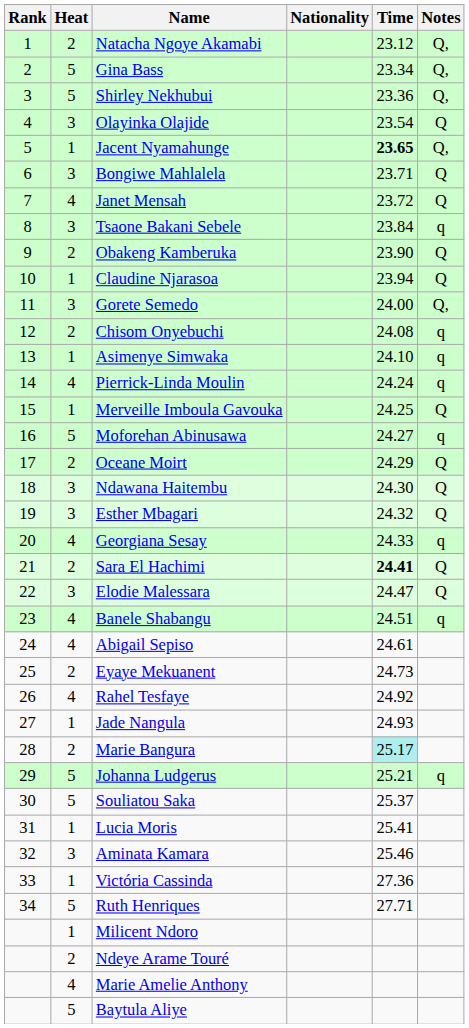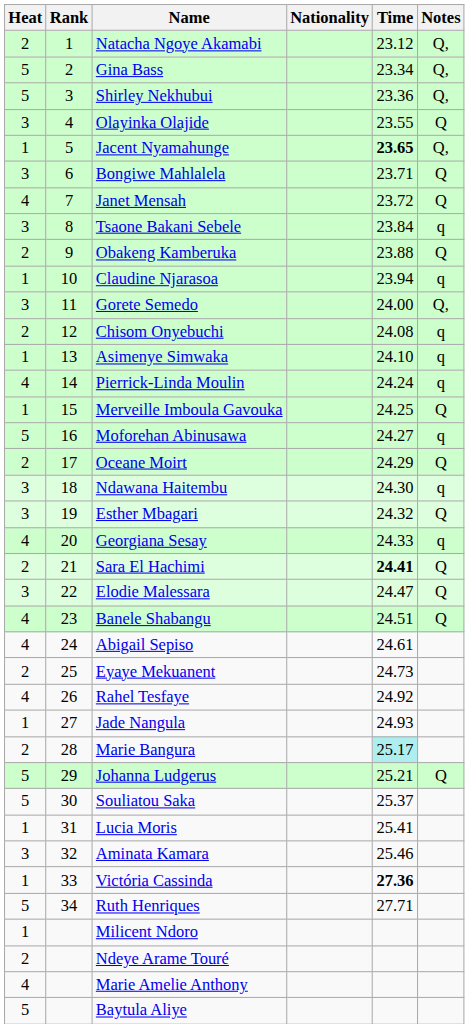 <table class="wikitable sortable" style="text-align:center">
 <tr>
+<th>Heat</th>
 <th>Rank</th>
-<th>Heat</th>
 <th>Name</th>
 <th>Nationality</th>
 <th>Time</th>
 <th>Notes</th>
 </tr>
 <tr bgcolor=ccffcc>
+<td>2</td>
 <td>1</td>
-<td>2</td>
 <td align=left><a href='#'>Natacha Ngoye Akamabi</a></td>
 <td align=left></td>
 <td>23.12</td>
 <td>Q, </td>
 </tr>
 <tr bgcolor=ccffcc>
+<td>5</td>
 <td>2</td>
-<td>5</td>
 <td align=left><a href='#'>Gina Bass</a></td>
 <td align=left></td>
 <td>23.34</td>
 <td>Q, </td>
 </tr>
 <tr bgcolor=ccffcc>
+<td>5</td>
 <td>3</td>
-<td>5</td>
 <td align=left><a href='#'>Shirley Nekhubui</a></td>
 <td align=left></td>
 <td>23.36</td>
 <td>Q, </td>
 </tr>
 <tr bgcolor=ccffcc>
+<td>3</td>
 <td>4</td>
-<td>3</td>
 <td align=left><a href='#'>Olayinka Olajide</a></td>
 <td align=left></td>
-<td>23.54</td>
+<td>23.55</td>
 <td>Q</td>
 </tr>
 <tr bgcolor=ccffcc>
+<td>1</td>
 <td>5</td>
-<td>1</td>
 <td align=left><a href='#'>Jacent Nyamahunge</a></td>
 <td align=left></td>
 <td><strong>23.65</strong></td>
 <td>Q, </td>
 </tr>
 <tr bgcolor=ccffcc>
+<td>3</td>
 <td>6</td>
-<td>3</td>
 <td align=left><a href='#'>Bongiwe Mahlalela</a></td>
 <td align=left></td>
 <td>23.71</td>
 <td>Q</td>
 </tr>
 <tr bgcolor=ccffcc>
+<td>4</td>
 <td>7</td>
-<td>4</td>
 <td align=left><a href='#'>Janet Mensah</a></td>
 <td align=left></td>
 <td>23.72</td>
 <td>Q</td>
 </tr>
 <tr bgcolor=ccffcc>
+<td>3</td>
 <td>8</td>
-<td>3</td>
 <td align=left><a href='#'>Tsaone Bakani Sebele</a></td>
 <td align=left></td>
 <td>23.84</td>
 <td>q</td>
 </tr>
 <tr bgcolor=ccffcc>
+<td>2</td>
 <td>9</td>
-<td>2</td>
 <td align=left><a href='#'>Obakeng Kamberuka</a></td>
 <td align=left></td>
-<td>23.90</td>
+<td>23.88</td>
 <td>Q</td>
 </tr>
 <tr bgcolor=ccffcc>
+<td>1</td>
 <td>10</td>
-<td>1</td>
 <td align=left><a href='#'>Claudine Njarasoa</a></td>
 <td align=left></td>
 <td>23.94</td>
-<td>Q</td>
+<td>q</td>
 </tr>
 <tr bgcolor=ccffcc>
+<td>3</td>
 <td>11</td>
-<td>3</td>
 <td align=left><a href='#'>Gorete Semedo</a></td>
 <td align=left></td>
 <td>24.00</td>
 <td>Q, </td>
 </tr>
 <tr bgcolor=ccffcc>
+<td>2</td>
 <td>12</td>
-<td>2</td>
 <td align=left><a href='#'>Chisom Onyebuchi</a></td>
 <td align=left></td>
 <td>24.08</td>
 <td>q</td>
 </tr>
 <tr bgcolor=ccffcc>
+<td>1</td>
 <td>13</td>
-<td>1</td>
 <td align=left><a href='#'>Asimenye Simwaka</a></td>
 <td align=left></td>
 <td>24.10</td>
 <td>q</td>
 </tr>
 <tr bgcolor=ccffcc>
+<td>4</td>
 <td>14</td>
-<td>4</td>
 <td align=left><a href='#'>Pierrick-Linda Moulin</a></td>
 <td align=left></td>
 <td>24.24</td>
 <td>q</td>
 </tr>
 <tr bgcolor=ccffcc>
+<td>1</td>
 <td>15</td>
-<td>1</td>
 <td align=left><a href='#'>Merveille Imboula Gavouka</a></td>
 <td align=left></td>
 <td>24.25</td>
 <td>Q</td>
 </tr>
 <tr bgcolor=ccffcc>
+<td>5</td>
 <td>16</td>
-<td>5</td>
 <td align=left><a href='#'>Moforehan Abinusawa</a></td>
 <td align=left></td>
 <td>24.27</td>
 <td>q</td>
 </tr>
 <tr bgcolor=ccffcc>
+<td>2</td>
 <td>17</td>
-<td>2</td>
 <td align=left><a href='#'>Oceane Moirt</a></td>
 <td align=left></td>
 <td>24.29</td>
 <td>Q</td>
 </tr>
 <tr bgcolor=ddffdd>
+<td>3</td>
 <td>18</td>
-<td>3</td>
 <td align=left><a href='#'>Ndawana Haitembu</a></td>
 <td align=left></td>
 <td>24.30</td>
-<td>Q</td>
+<td>q</td>
 </tr>
 <tr bgcolor=ddffdd>
+<td>3</td>
 <td>19</td>
-<td>3</td>
 <td align=left><a href='#'>Esther Mbagari</a></td>
 <td align=left></td>
 <td>24.32</td>
 <td>Q</td>
 </tr>
 <tr bgcolor=ccffcc>
+<td>4</td>
 <td>20</td>
-<td>4</td>
 <td align=left><a href='#'>Georgiana Sesay</a></td>
 <td align=left></td>
 <td>24.33</td>
 <td>q</td>
 </tr>
 <tr bgcolor=ddffdd>
+<td>2</td>
 <td>21</td>
-<td>2</td>
 <td align=left><a href='#'>Sara El Hachimi</a></td>
 <td align=left></td>
 <td><strong>24.41</strong></td>
 <td>Q</td>
 </tr>
 <tr bgcolor=ddffdd>
+<td>3</td>
 <td>22</td>
-<td>3</td>
 <td align=left><a href='#'>Elodie Malessara</a></td>
 <td align=left></td>
 <td>24.47</td>
 <td>Q</td>
 </tr>
 <tr bgcolor=ccffcc>
+<td>4</td>
 <td>23</td>
-<td>4</td>
 <td align=left><a href='#'>Banele Shabangu</a></td>
 <td align=left></td>
 <td>24.51</td>
-<td>q</td>
+<td>Q</td>
 </tr>
 <tr>
+<td>4</td>
 <td>24</td>
-<td>4</td>
 <td align=left><a href='#'>Abigail Sepiso</a></td>
 <td align=left></td>
 <td>24.61</td>
 <td></td>
 </tr>
 <tr>
+<td>2</td>
 <td>25</td>
-<td>2</td>
 <td align=left><a href='#'>Eyaye Mekuanent</a></td>
 <td align=left></td>
 <td>24.73</td>
 <td></td>
 </tr>
 <tr>
+<td>4</td>
 <td>26</td>
-<td>4</td>
 <td align=left><a href='#'>Rahel Tesfaye</a></td>
 <td align=left></td>
 <td>24.92</td>
 <td></td>
 </tr>
 <tr>
+<td>1</td>
 <td>27</td>
-<td>1</td>
 <td align=left><a href='#'>Jade Nangula</a></td>
 <td align=left></td>
 <td>24.93</td>
 <td></td>
 </tr>
 <tr>
+<td>2</td>
 <td>28</td>
-<td>2</td>
 <td align=left><a href='#'>Marie Bangura</a></td>
 <td align=left></td>
 <td style="background: paleturquoise;">25.17</td>
 <td></td>
 </tr>
 <tr bgcolor=ccffcc>
+<td>5</td>
 <td>29</td>
-<td>5</td>
 <td align=left><a href='#'>Johanna Ludgerus</a></td>
 <td align=left></td>
 <td>25.21</td>
-<td>q</td>
+<td>Q</td>
 </tr>
 <tr>
+<td>5</td>
 <td>30</td>
-<td>5</td>
 <td align=left><a href='#'>Souliatou Saka</a></td>
 <td align=left></td>
 <td>25.37</td>
 <td></td>
 </tr>
 <tr>
+<td>1</td>
 <td>31</td>
-<td>1</td>
 <td align=left><a href='#'>Lucia Moris</a></td>
 <td align=left></td>
 <td>25.41</td>
 <td></td>
 </tr>
 <tr>
+<td>3</td>
 <td>32</td>
-<td>3</td>
 <td align=left><a href='#'>Aminata Kamara</a></td>
 <td align=left></td>
 <td>25.46</td>
 <td></td>
 </tr>
 <tr>
+<td>1</td>
 <td>33</td>
-<td>1</td>
 <td align=left><a href='#'>Victória Cassinda</a></td>
 <td align=left></td>
-<td>27.36</td>
+<td><strong>27.36</strong></td>
 <td></td>
 </tr>
 <tr>
+<td>5</td>
 <td>34</td>
-<td>5</td>
 <td align=left><a href='#'>Ruth Henriques</a></td>
 <td align=left></td>
 <td>27.71</td>
 <td></td>
 </tr>
 <tr>
+<td>1</td>
 <td></td>
-<td>1</td>
 <td align=left><a href='#'>Milicent Ndoro</a></td>
 <td align=left></td>
 <td></td>
 <td></td>
 </tr>
 <tr>
+<td>2</td>
 <td></td>
-<td>2</td>
 <td align=left><a href='#'>Ndeye Arame Touré</a></td>
 <td align=left></td>
 <td></td>
 <td></td>
 </tr>
 <tr>
+<td>4</td>
 <td></td>
-<td>4</td>
 <td align=left><a href='#'>Marie Amelie Anthony</a></td>
 <td align=left></td>
 <td></td>
 <td></td>
 </tr>
 <tr>
+<td>5</td>
 <td></td>
-<td>5</td>
 <td align=left><a href='#'>Baytula Aliye</a></td>
 <td align=left></td>
 <td></td>
 <td></td>
 </tr>
 </table>
